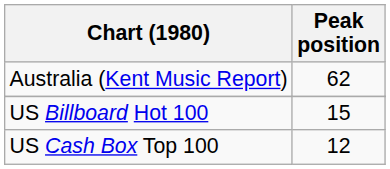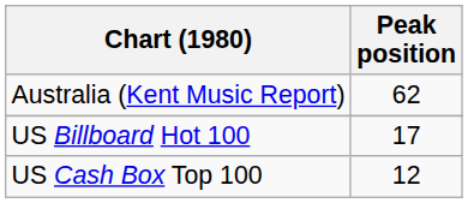 <table class="wikitable sortable">
 <tr>
 <th>Chart (1980)</th>
 <th>Peak<br>position</th>
 </tr>
 <tr>
 <td>Australia (<a href='#'>Kent Music Report</a>)</td>
 <td style="text-align:center;">62</td>
 </tr>
 <tr>
 </tr>
 <tr>
 <td>US <em><a href='#'>Billboard</a></em> <a href='#'>Hot 100</a></td>
-<td style="text-align:center;">15</td>
+<td style="text-align:center;">17</td>
 </tr>
 <tr>
 <td>US <em><a href='#'>Cash Box</a></em> Top 100</td>
 <td style="text-align:center;">12</td>
 </tr>
 </table>
